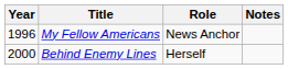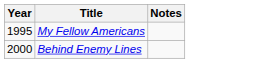 <table class="wikitable">
 <tr>
 <th>Year</th>
 <th>Title</th>
-<th>Role</th>
 <th>Notes</th>
 </tr>
 <tr>
-<td>1996</td>
+<td>1995</td>
 <td><em><a href='#'>My Fellow Americans</a></em></td>
-<td>News Anchor</td>
 <td></td>
 </tr>
 <tr>
 <td>2000</td>
 <td><em><a href='#'>Behind Enemy Lines</a></em></td>
-<td>Herself</td>
 <td></td>
 </tr>
 </table>
